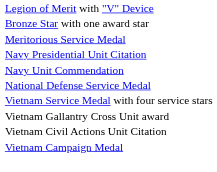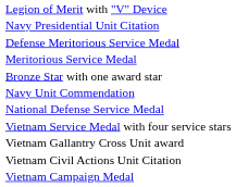 <table>
 <tr>
 <td></td>
 <td><a href='#'>Legion of Merit</a> with <a href='#'>"V" Device</a></td>
 </tr>
 <tr>
 <td></td>
-<td><a href='#'>Bronze Star</a> with one award star</td>
+<td><a href='#'>Navy Presidential Unit Citation</a></td>
+</tr>
+<tr>
+<td></td>
+<td><a href='#'>Defense Meritorious Service Medal</a></td>
 </tr>
 <tr>
 <td></td>
 <td><a href='#'>Meritorious Service Medal</a></td>
 </tr>
 <tr>
 <td></td>
-<td><a href='#'>Navy Presidential Unit Citation</a></td>
+<td><a href='#'>Bronze Star</a> with one award star</td>
 </tr>
 <tr>
 <td></td>
 <td><a href='#'>Navy Unit Commendation</a></td>
 </tr>
 <tr>
 <td></td>
 <td><a href='#'>National Defense Service Medal</a></td>
 </tr>
 <tr>
 <td></td>
 <td><a href='#'>Vietnam Service Medal</a> with four service stars</td>
 </tr>
 <tr>
 <td></td>
 <td>Vietnam Gallantry Cross Unit award</td>
 </tr>
 <tr>
 <td></td>
 <td>Vietnam Civil Actions Unit Citation</td>
 </tr>
 <tr>
 <td></td>
 <td><a href='#'>Vietnam Campaign Medal</a></td>
 </tr>
 </table>
